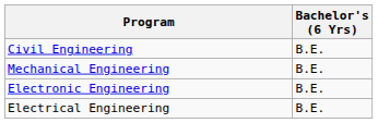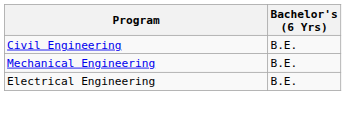 <table class="wikitable">
 <tr>
 <th width="300">Program</th>
 <th width="50">Bachelor's (6 Yrs)</th>
 </tr>
 <tr>
 <td><a href='#'>Civil Engineering</a></td>
 <td>B.E.</td>
 </tr>
 <tr>
 <td><a href='#'>Mechanical Engineering</a></td>
 <td>B.E.</td>
 </tr>
 <tr>
-<td><a href='#'>Electronic Engineering</a></td>
-<td>B.E.</td>
-</tr>
-<tr>
 <td>Electrical Engineering</td>
 <td>B.E.</td>
 </tr>
 </table>
